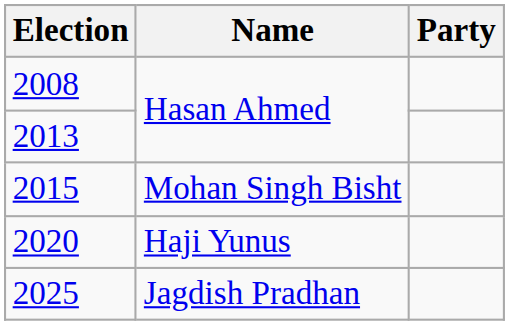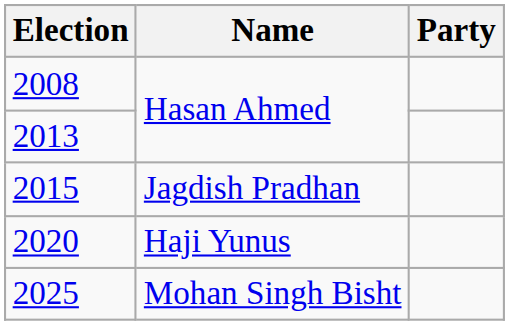 <table class="wikitable sortable">
 <tr>
 <th>Election</th>
 <th>Name</th>
 <th colspan=2>Party</th>
 </tr>
 <tr>
 <td><a href='#'>2008</a></td>
 <td rowspan="2"><a href='#'>Hasan Ahmed</a></td>
 <td></td>
 </tr>
 <tr>
 <td><a href='#'>2013</a></td>
 </tr>
 <tr>
 <td><a href='#'>2015</a></td>
-<td><a href='#'>Mohan Singh Bisht</a></td>
+<td><a href='#'>Jagdish Pradhan</a></td>
 <td></td>
 </tr>
 <tr>
 <td><a href='#'>2020</a></td>
 <td><a href='#'>Haji Yunus</a></td>
 <td></td>
 </tr>
 <tr>
 <td><a href='#'>2025</a></td>
-<td><a href='#'>Jagdish Pradhan</a></td>
+<td><a href='#'>Mohan Singh Bisht</a></td>
 <td></td>
 </tr>
 </table>
